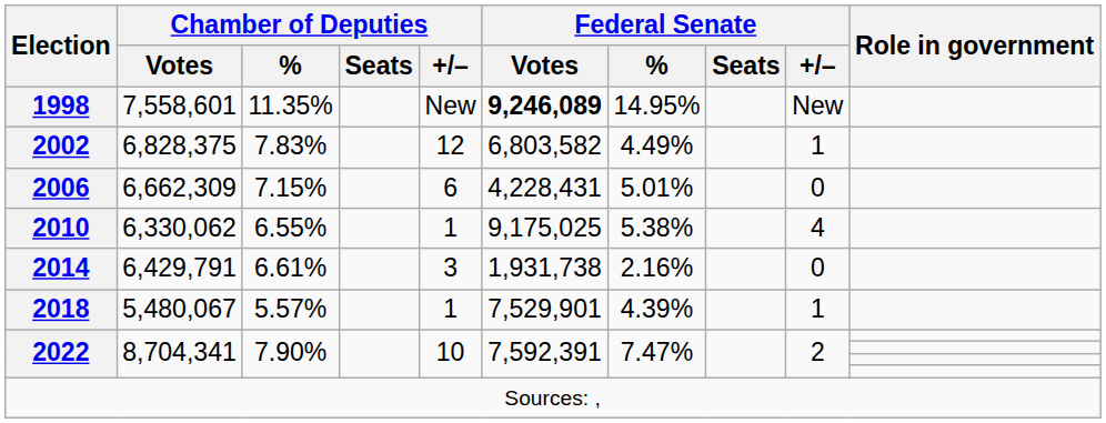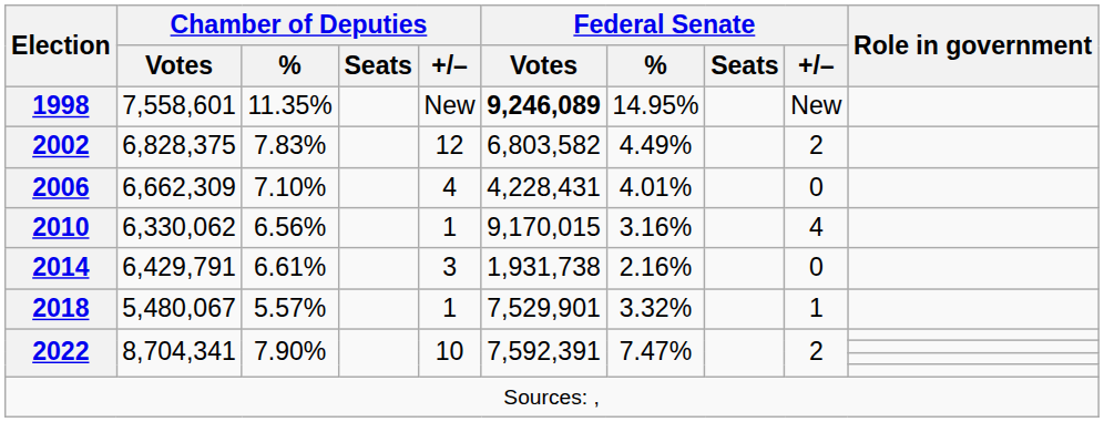 <table class=wikitable style=text-align:center>
 <tr>
 <th rowspan="2">Election</th>
 <th colspan="4"><a href='#'>Chamber of Deputies</a></th>
 <th colspan="4"><a href='#'>Federal Senate</a></th>
 <th rowspan="2"><strong>Role in government</strong></th>
 </tr>
 <tr>
 <th><strong>Votes</strong></th>
 <th><strong>%</strong></th>
 <th><strong>Seats</strong></th>
 <th>+/–</th>
 <th><strong>Votes</strong></th>
 <th><strong>%</strong></th>
 <th><strong>Seats</strong></th>
 <th>+/–</th>
 </tr>
 <tr>
 <th><a href='#'>1998</a></th>
 <td align="center">7,558,601</td>
 <td align="center">11.35%</td>
 <td style="text-align:center;"></td>
 <td>New</td>
 <td align="center"><strong>9,246,089</strong></td>
 <td align="center">14.95%</td>
 <td style="text-align:center;"></td>
 <td>New</td>
 <td></td>
 </tr>
 <tr>
 <th><a href='#'>2002</a></th>
 <td align="center">6,828,375</td>
 <td align="center">7.83%</td>
 <td style="text-align:center;"></td>
 <td> 12</td>
 <td align="center">6,803,582</td>
 <td align="center">4.49%</td>
 <td style="text-align:center;"></td>
-<td> 1</td>
+<td> 2</td>
 <td></td>
 </tr>
 <tr>
 <th><a href='#'>2006</a></th>
 <td align="center">6,662,309</td>
-<td align="center">7.15%</td>
+<td align="center">7.10%</td>
 <td style="text-align:center;"></td>
-<td> 6</td>
+<td> 4</td>
 <td align="center">4,228,431</td>
-<td align="center">5.01%</td>
+<td align="center">4.01%</td>
 <td style="text-align:center;"></td>
 <td> 0</td>
 <td></td>
 </tr>
 <tr>
 <th><a href='#'>2010</a></th>
 <td align="center">6,330,062</td>
-<td align="center">6.55%</td>
+<td align="center">6.56%</td>
 <td style="text-align:center;"></td>
 <td> 1</td>
-<td align="center">9,175,025</td>
-<td align="center">5.38%</td>
+<td align="center">9,170,015</td>
+<td align="center">3.16%</td>
 <td style="text-align:center;"></td>
 <td> 4</td>
 <td></td>
 </tr>
 <tr>
 <th><a href='#'>2014</a></th>
 <td align="center">6,429,791</td>
 <td align="center">6.61%</td>
 <td style="text-align:center;"></td>
 <td> 3</td>
 <td align="center">1,931,738</td>
 <td align="center">2.16%</td>
 <td style="text-align:center;"></td>
 <td> 0</td>
 <td></td>
 </tr>
 <tr>
 <th><a href='#'>2018</a></th>
 <td align="center">5,480,067</td>
 <td align="center">5.57%</td>
 <td style="text-align:center;"></td>
 <td> 1</td>
 <td align="center">7,529,901</td>
-<td align="center">4.39%</td>
+<td align="center">3.32%</td>
 <td style="text-align:center;"></td>
 <td> 1</td>
 <td></td>
 </tr>
 <tr>
 <th rowspan="4"><a href='#'>2022</a></th>
 <td rowspan="4">8,704,341</td>
 <td rowspan="4">7.90%</td>
 <td rowspan="4"></td>
 <td rowspan="4"> 10</td>
 <td rowspan="4">7,592,391</td>
 <td rowspan="4">7.47%</td>
 <td rowspan="4"></td>
 <td rowspan="4"> 2</td>
 <td></td>
 </tr>
 <tr>
 <td></td>
 </tr>
 <tr>
 <td></td>
 </tr>
 <tr>
 <td></td>
 </tr>
 <tr>
 <td colspan="10"><small>Sources: , </small></td>
 </tr>
 </table>
